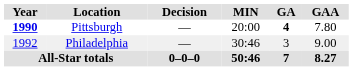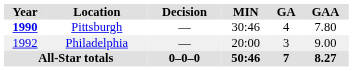 <table border="0" cellpadding="1" cellspacing="0" ID="Table3" style="text-align:center; width:50%">
 <tr bgcolor="#e0e0e0">
 <th>Year</th>
 <th>Location</th>
 <th>Decision</th>
 <th>MIN</th>
 <th>GA</th>
 <th>GAA</th>
 </tr>
 <tr>
 <td><strong><a href='#'>1990</a></strong></td>
 <td><a href='#'>Pittsburgh</a></td>
 <td>—</td>
-<td>20:00</td>
-<td><strong>4</strong></td>
+<td>30:46</td>
+<td>4</td>
 <td>7.80</td>
 </tr>
 <tr bgcolor="#f0f0f0">
 <td><a href='#'>1992</a></td>
 <td><a href='#'>Philadelphia</a></td>
 <td>—</td>
-<td>30:46</td>
+<td>20:00</td>
 <td>3</td>
 <td>9.00</td>
 </tr>
 <tr bgcolor="#e0e0e0">
 <th colspan="2" align="center">All-Star totals</th>
 <th>0–0–0</th>
 <th>50:46</th>
 <th>7</th>
 <th>8.27</th>
 </tr>
 </table>
